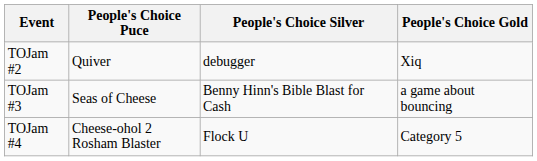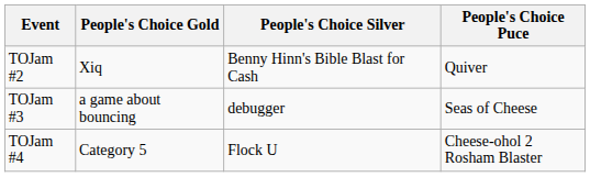 <table class="wikitable">
 <tr>
 <th>Event</th>
+<th>People's Choice Gold</th>
+<th>People's Choice Silver</th>
 <th>People's Choice Puce</th>
-<th>People's Choice Silver</th>
-<th>People's Choice Gold</th>
 </tr>
 <tr>
 <td>TOJam #2</td>
+<td>Xiq</td>
+<td>Benny Hinn's Bible Blast for Cash</td>
 <td>Quiver</td>
-<td>debugger</td>
-<td>Xiq</td>
 </tr>
 <tr>
 <td>TOJam #3</td>
+<td>a game about bouncing</td>
+<td>debugger</td>
 <td>Seas of Cheese</td>
-<td>Benny Hinn's Bible Blast for Cash</td>
-<td>a game about bouncing</td>
 </tr>
 <tr>
 <td>TOJam #4</td>
+<td>Category 5</td>
+<td>Flock U</td>
 <td>Cheese-ohol 2<br>Rosham Blaster</td>
-<td>Flock U</td>
-<td>Category 5</td>
 </tr>
 </table>
